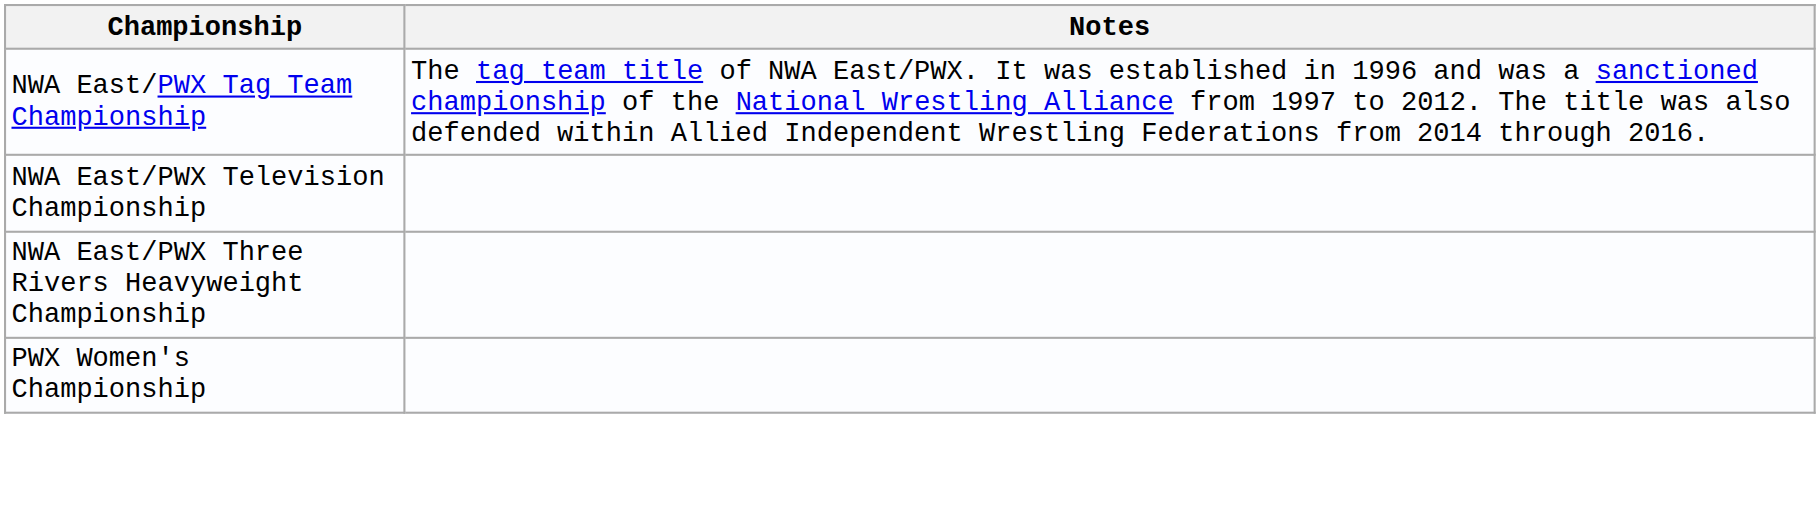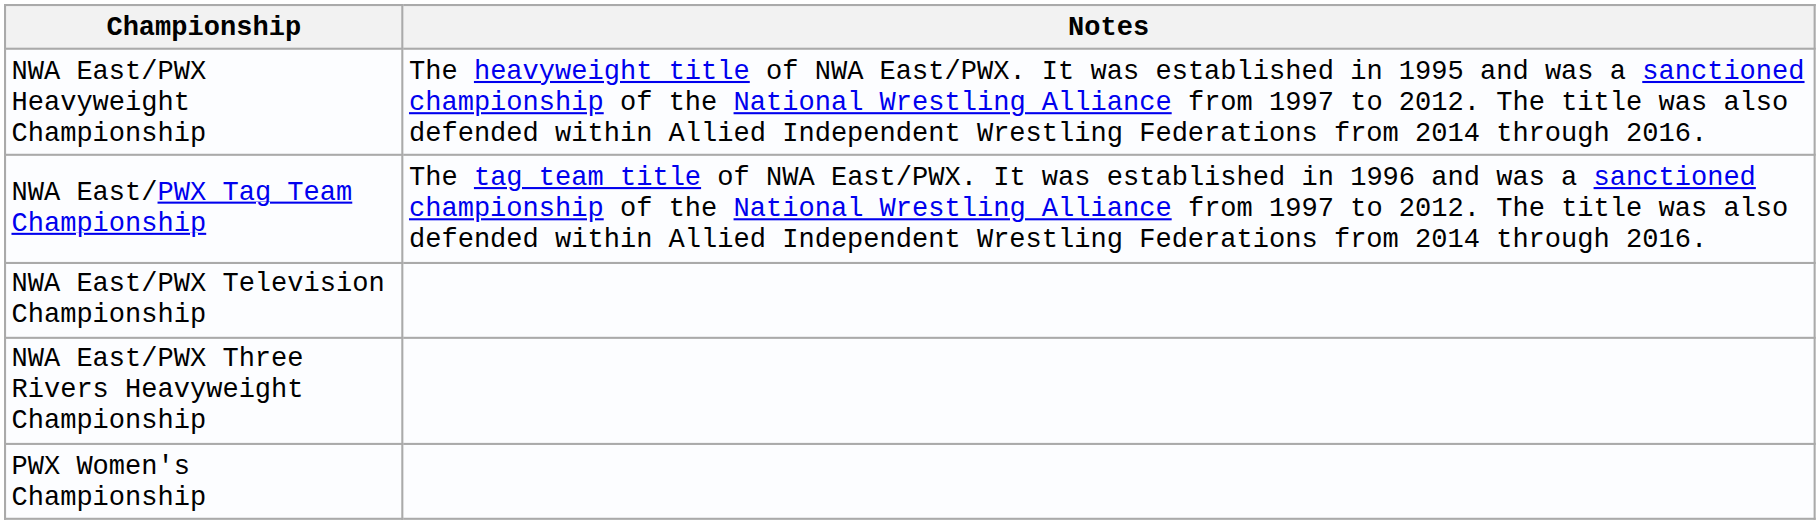 <table class="wikitable" style="background:#fcfdff;">
 <tr>
 <th>Championship</th>
 <th>Notes</th>
+</tr>
+<tr>
+<td>NWA East/PWX Heavyweight Championship</td>
+<td>The <a href='#'>heavyweight title</a> of NWA East/PWX. It was established in 1995 and was a <a href='#'>sanctioned championship</a> of the <a href='#'>National Wrestling Alliance</a> from 1997 to 2012. The title was also defended within Allied Independent Wrestling Federations from 2014 through 2016.</td>
 </tr>
 <tr>
 <td>NWA East/<a href='#'>PWX Tag Team Championship</a></td>
 <td>The <a href='#'>tag team title</a> of NWA East/PWX. It was established in 1996 and was a <a href='#'>sanctioned championship</a> of the <a href='#'>National Wrestling Alliance</a> from 1997 to 2012. The title was also defended within Allied Independent Wrestling Federations from 2014 through 2016.</td>
 </tr>
 <tr>
 <td>NWA East/PWX Television Championship</td>
 <td></td>
 </tr>
 <tr>
 <td>NWA East/PWX Three Rivers Heavyweight Championship</td>
 <td></td>
 </tr>
 <tr>
 <td>PWX Women's Championship</td>
 <td></td>
 </tr>
 </table>
